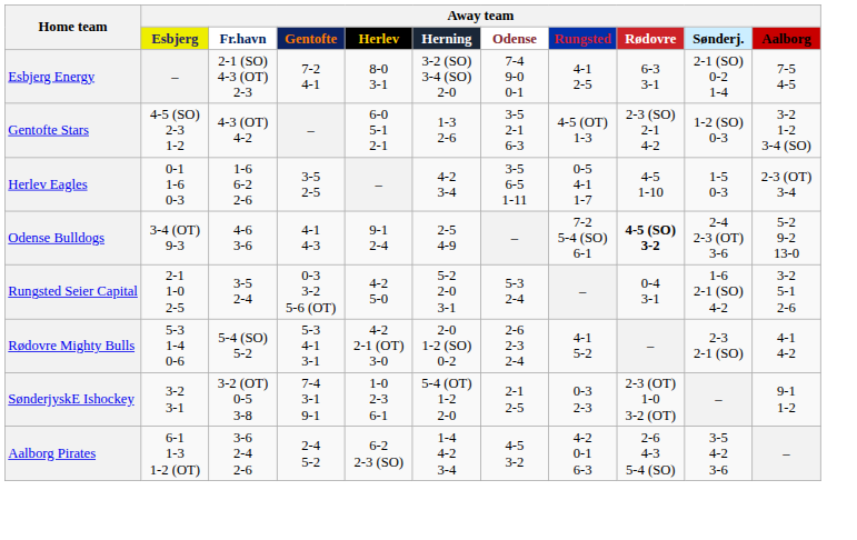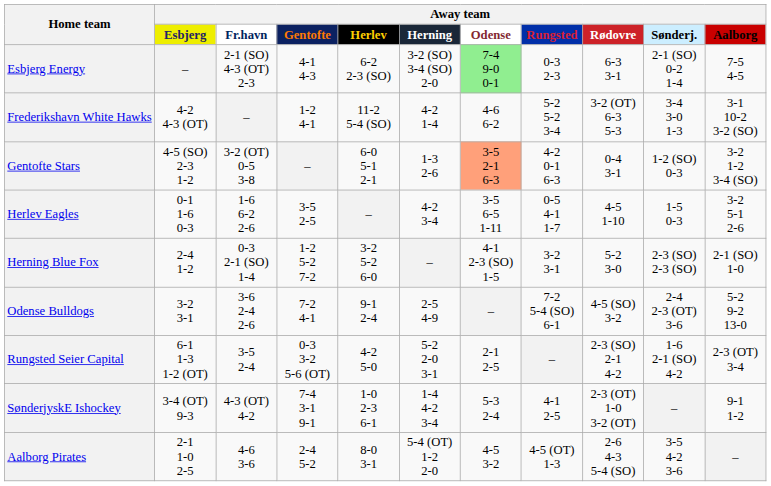 <table class="wikitable" style="text-align:center;">
 <tr>
 <th rowspan="2">Home team</th>
 <th colspan="10">Away team</th>
 </tr>
 <tr>
 <th style="width:70px; background:#EEEE00; color:#222266;">Esbjerg</th>
 <th style="width:70px; background:white; color:#00245D;">Fr.havn</th>
 <th style="width:70px; background:#0B2161; color:#FE7903;">Gentofte</th>
 <th style="width:70px; background:black; color:#FFCF00;">Herlev</th>
 <th style="width:70px; background:#1A2738; color:white;">Herning</th>
 <th style="width:70px; background:white; color:#832831;">Odense</th>
 <th style="width:70px; background:#012FA9; color:#D81F35;">Rungsted</th>
 <th style="width:70px; background:#CD2228; color:white;">Rødovre</th>
 <th style="width:70px; background:#CCEEFF; color:black;">Sønderj.</th>
 <th style="width:70px; background:#C90000; color:black;">Aalborg</th>
 </tr>
 <tr>
 <td style="text-align:left; background:#F2F2F2;"><a href='#'>Esbjerg Energy</a></td>
 <td style="background:#F2F2F2;">–</td>
 <td>2-1 (SO)<br>4-3 (OT)<br>2-3</td>
-<td>7-2<br>4-1</td>
-<td>8-0<br>3-1</td>
+<td>4-1<br>4-3</td>
+<td>6-2<br>2-3 (SO)</td>
 <td>3-2 (SO)<br>3-4 (SO)<br>2-0</td>
-<td>7-4<br>9-0<br>0-1</td>
-<td>4-1<br>2-5</td>
+<td style="background: lightgreen;">7-4<br>9-0<br>0-1</td>
+<td>0-3<br>2-3</td>
 <td>6-3<br>3-1</td>
 <td>2-1 (SO)<br>0-2<br>1-4</td>
 <td>7-5<br>4-5</td>
 </tr>
 <tr>
+<td style="text-align:left; background:#F2F2F2;"><a href='#'>Frederikshavn White Hawks</a></td>
+<td>4-2<br>4-3 (OT)</td>
+<td style="background:#F2F2F2;">–</td>
+<td>1-2<br>4-1</td>
+<td>11-2<br>5-4 (SO)</td>
+<td>4-2<br>1-4</td>
+<td>4-6<br>6-2</td>
+<td>5-2<br>5-2<br>3-4</td>
+<td>3-2 (OT)<br>6-3<br>5-3</td>
+<td>3-4<br>3-0<br>1-3</td>
+<td>3-1<br>10-2<br>3-2 (SO)</td>
+</tr>
+<tr>
 <td style="text-align:left; background:#F2F2F2;"><a href='#'>Gentofte Stars</a></td>
 <td>4-5 (SO)<br>2-3<br>1-2</td>
-<td>4-3 (OT)<br>4-2</td>
+<td>3-2 (OT)<br>0-5<br>3-8</td>
 <td style="background:#F2F2F2;">–</td>
 <td>6-0<br>5-1<br>2-1</td>
 <td>1-3<br>2-6</td>
-<td>3-5<br>2-1<br>6-3</td>
-<td>4-5 (OT)<br>1-3</td>
-<td>2-3 (SO)<br>2-1<br>4-2</td>
+<td style="background: lightsalmon;">3-5<br>2-1<br>6-3</td>
+<td>4-2<br>0-1<br>6-3</td>
+<td>0-4<br>3-1</td>
 <td>1-2 (SO)<br>0-3</td>
 <td>3-2<br>1-2<br>3-4 (SO)</td>
 </tr>
 <tr>
 <td style="text-align:left; background:#F2F2F2;"><a href='#'>Herlev Eagles</a></td>
 <td>0-1<br>1-6<br>0-3</td>
 <td>1-6<br>6-2<br>2-6</td>
 <td>3-5<br>2-5</td>
 <td style="background:#F2F2F2;">–</td>
 <td>4-2<br>3-4</td>
 <td>3-5<br>6-5<br>1-11</td>
 <td>0-5<br>4-1<br>1-7</td>
 <td>4-5<br>1-10</td>
 <td>1-5<br>0-3</td>
-<td>2-3 (OT)<br>3-4</td>
+<td>3-2<br>5-1<br>2-6</td>
+</tr>
+<tr>
+<td style="text-align:left; background:#F2F2F2;"><a href='#'>Herning Blue Fox</a></td>
+<td>2-4<br>1-2</td>
+<td>0-3<br>2-1 (SO)<br>1-4</td>
+<td>1-2<br>5-2<br>7-2</td>
+<td>3-2<br>5-2<br>6-0</td>
+<td style="background:#F2F2F2;">–</td>
+<td>4-1<br>2-3 (SO)<br>1-5</td>
+<td>3-2<br>3-1</td>
+<td>5-2<br>3-0</td>
+<td>2-3 (SO)<br>2-3 (SO)</td>
+<td>2-1 (SO)<br>1-0</td>
 </tr>
 <tr>
 <td style="text-align:left; background:#F2F2F2;"><a href='#'>Odense Bulldogs</a></td>
-<td>3-4 (OT)<br>9-3</td>
-<td>4-6<br>3-6</td>
-<td>4-1<br>4-3</td>
+<td>3-2<br>3-1</td>
+<td>3-6<br>2-4<br>2-6</td>
+<td>7-2<br>4-1</td>
 <td>9-1<br>2-4</td>
 <td>2-5<br>4-9</td>
 <td style="background:#F2F2F2;">–</td>
 <td>7-2<br>5-4 (SO)<br>6-1</td>
-<td><strong>4-5 (SO)<br>3-2</strong></td>
+<td>4-5 (SO)<br>3-2</td>
 <td>2-4<br>2-3 (OT)<br>3-6</td>
 <td>5-2<br>9-2<br>13-0</td>
 </tr>
 <tr>
 <td style="text-align:left; background:#F2F2F2;"><a href='#'>Rungsted Seier Capital</a></td>
-<td>2-1<br>1-0<br>2-5</td>
+<td>6-1<br>1-3<br>1-2 (OT)</td>
 <td>3-5<br>2-4</td>
 <td>0-3<br>3-2<br>5-6 (OT)</td>
 <td>4-2<br>5-0</td>
 <td>5-2<br>2-0<br>3-1</td>
-<td>5-3<br>2-4</td>
+<td>2-1<br>2-5</td>
 <td style="background:#F2F2F2;">–</td>
-<td>0-4<br>3-1</td>
+<td>2-3 (SO)<br>2-1<br>4-2</td>
 <td>1-6<br>2-1 (SO)<br>4-2</td>
-<td>3-2<br>5-1<br>2-6</td>
-</tr>
-<tr>
-<td style="text-align:left; background:#F2F2F2;"><a href='#'>Rødovre Mighty Bulls</a></td>
-<td>5-3<br>1-4<br>0-6</td>
-<td>5-4 (SO)<br>5-2</td>
-<td>5-3<br>4-1<br>3-1</td>
-<td>4-2<br>2-1 (OT)<br>3-0</td>
-<td>2-0<br>1-2 (SO)<br>0-2</td>
-<td>2-6<br>2-3<br>2-4</td>
-<td>4-1<br>5-2</td>
-<td style="background:#F2F2F2;">–</td>
-<td>2-3<br>2-1 (SO)</td>
-<td>4-1<br>4-2</td>
+<td>2-3 (OT)<br>3-4</td>
 </tr>
 <tr>
 <td style="text-align:left; background:#F2F2F2;"><a href='#'>SønderjyskE Ishockey</a></td>
-<td>3-2<br>3-1</td>
-<td>3-2 (OT)<br>0-5<br>3-8</td>
+<td>3-4 (OT)<br>9-3</td>
+<td>4-3 (OT)<br>4-2</td>
 <td>7-4<br>3-1<br>9-1</td>
 <td>1-0<br>2-3<br>6-1</td>
-<td>5-4 (OT)<br>1-2<br>2-0</td>
-<td>2-1<br>2-5</td>
-<td>0-3<br>2-3</td>
+<td>1-4<br>4-2<br>3-4</td>
+<td>5-3<br>2-4</td>
+<td>4-1<br>2-5</td>
 <td>2-3 (OT)<br>1-0<br>3-2 (OT)</td>
 <td style="background:#F2F2F2;">–</td>
 <td>9-1<br>1-2</td>
 </tr>
 <tr>
 <td style="text-align:left; background:#F2F2F2;"><a href='#'>Aalborg Pirates</a></td>
-<td>6-1<br>1-3<br>1-2 (OT)</td>
-<td>3-6<br>2-4<br>2-6</td>
+<td>2-1<br>1-0<br>2-5</td>
+<td>4-6<br>3-6</td>
 <td>2-4<br>5-2</td>
-<td>6-2<br>2-3 (SO)</td>
-<td>1-4<br>4-2<br>3-4</td>
+<td>8-0<br>3-1</td>
+<td>5-4 (OT)<br>1-2<br>2-0</td>
 <td>4-5<br>3-2</td>
-<td>4-2<br>0-1<br>6-3</td>
+<td>4-5 (OT)<br>1-3</td>
 <td>2-6<br>4-3<br>5-4 (SO)</td>
 <td>3-5<br>4-2<br>3-6</td>
 <td style="background:#F2F2F2;">–</td>
 </tr>
 </table>
